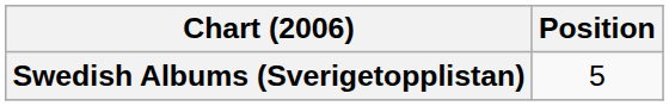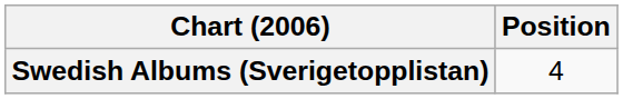 <table class="wikitable plainrowheaders" style="text-align:center">
 <tr>
 <th scope="col">Chart (2006)</th>
 <th scope="col">Position</th>
 </tr>
 <tr>
 <th scope="row">Swedish Albums (Sverigetopplistan)</th>
-<td>5</td>
+<td>4</td>
 </tr>
 </table>
